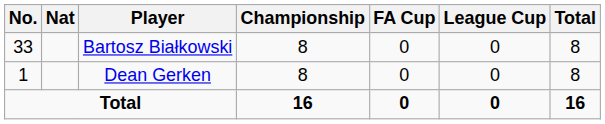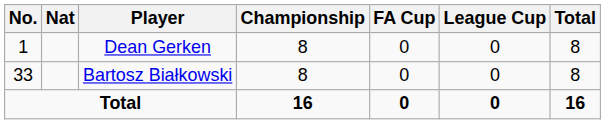 <table class="wikitable" style="text-align:center">
 <tr>
 <th width=0%>No.</th>
 <th width=0%>Nat</th>
 <th width=0%>Player</th>
 <th width=0%>Championship</th>
 <th width=0%>FA Cup</th>
 <th width=0%>League Cup</th>
 <th width=0%>Total</th>
 </tr>
 <tr>
-<td>33</td>
+<td>1</td>
 <td></td>
-<td><a href='#'>Bartosz Białkowski</a></td>
+<td><a href='#'>Dean Gerken</a></td>
 <td>8</td>
 <td>0</td>
 <td>0</td>
 <td>8</td>
 </tr>
 <tr>
-<td>1</td>
+<td>33</td>
 <td></td>
-<td><a href='#'>Dean Gerken</a></td>
+<td><a href='#'>Bartosz Białkowski</a></td>
 <td>8</td>
 <td>0</td>
 <td>0</td>
 <td>8</td>
 </tr>
 <tr>
 <td colspan=3><strong>Total</strong></td>
 <td><strong>16</strong></td>
 <td><strong>0</strong></td>
 <td><strong>0</strong></td>
 <td><strong>16</strong></td>
 </tr>
 </table>
